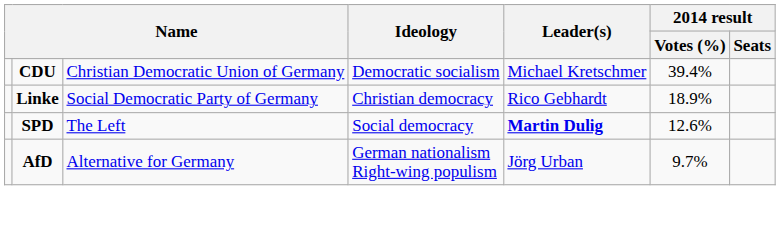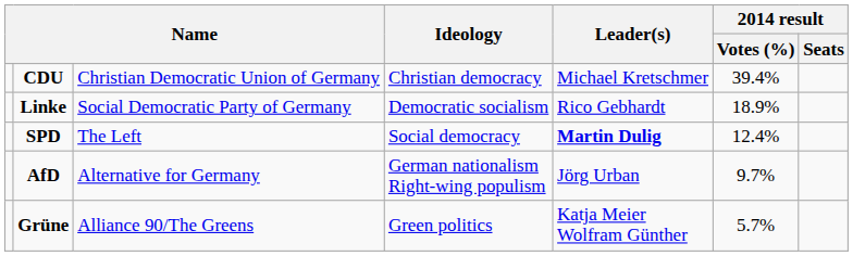 <table class="wikitable">
 <tr>
 <th rowspan=2 colspan=3>Name</th>
 <th rowspan=2>Ideology</th>
 <th rowspan=2>Leader(s)</th>
 <th colspan=2>2014 result</th>
 </tr>
 <tr>
 <th>Votes (%)</th>
 <th>Seats</th>
 </tr>
 <tr>
 <td bgcolor=></td>
 <td align=center><strong>CDU</strong></td>
 <td><a href='#'>Christian Democratic Union of Germany</a><br></td>
-<td><a href='#'>Democratic socialism</a></td>
+<td><a href='#'>Christian democracy</a></td>
 <td><a href='#'>Michael Kretschmer</a></td>
 <td align=center>39.4%</td>
 <td></td>
 </tr>
 <tr>
 <td bgcolor=></td>
 <td align=center><strong>Linke</strong></td>
 <td><a href='#'>Social Democratic Party of Germany</a><br></td>
-<td><a href='#'>Christian democracy</a></td>
+<td><a href='#'>Democratic socialism</a></td>
 <td><a href='#'>Rico Gebhardt</a></td>
 <td align=center>18.9%</td>
 <td></td>
 </tr>
 <tr>
 <td bgcolor=></td>
 <td align=center><strong>SPD</strong></td>
 <td><a href='#'>The Left</a><br></td>
 <td><a href='#'>Social democracy</a></td>
 <td><strong><a href='#'>Martin Dulig</a></strong></td>
-<td align=center>12.6%</td>
+<td align=center>12.4%</td>
 <td></td>
 </tr>
 <tr>
 <td bgcolor=></td>
 <td align=center><strong>AfD</strong></td>
 <td><a href='#'>Alternative for Germany</a><br></td>
 <td><a href='#'>German nationalism</a><br><a href='#'>Right-wing populism</a></td>
 <td><a href='#'>Jörg Urban</a></td>
 <td align=center>9.7%</td>
 <td></td>
 </tr>
+<tr>
+<td bgcolor=></td>
+<td align=center><strong>Grüne</strong></td>
+<td><a href='#'>Alliance 90/The Greens</a><br></td>
+<td><a href='#'>Green politics</a></td>
+<td><a href='#'>Katja Meier</a><br><a href='#'>Wolfram Günther</a></td>
+<td align=center>5.7%</td>
+<td></td>
+</tr>
 </table>
